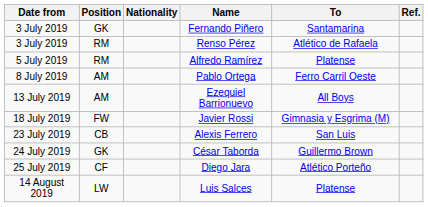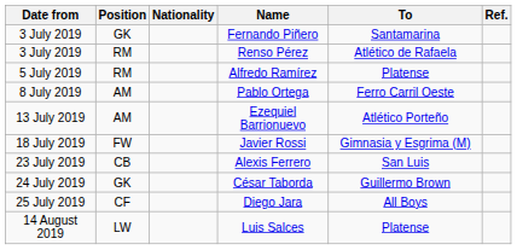 <table class="wikitable" style="text-align:center; font-size:90%; ">
 <tr>
 <th style="background:#; color:#; width:100px;">Date from</th>
 <th style="background:#; color:#; width:50px;">Position</th>
 <th style="background:#; color:#; width:50px;">Nationality</th>
 <th style="background:#; color:#; width:125px;">Name</th>
 <th style="background:#; color:#; width:175px;">To</th>
 <th style="background:#; color:#; width:25px;">Ref.</th>
 </tr>
 <tr>
 <td>3 July 2019</td>
 <td>GK</td>
 <td></td>
 <td><a href='#'>Fernando Piñero</a></td>
 <td> <a href='#'>Santamarina</a></td>
 <td></td>
 </tr>
 <tr>
 <td>3 July 2019</td>
 <td>RM</td>
 <td></td>
 <td><a href='#'>Renso Pérez</a></td>
 <td> <a href='#'>Atlético de Rafaela</a></td>
 <td></td>
 </tr>
 <tr>
 <td>5 July 2019</td>
 <td>RM</td>
 <td></td>
 <td><a href='#'>Alfredo Ramírez</a></td>
 <td> <a href='#'>Platense</a></td>
 <td></td>
 </tr>
 <tr>
 <td>8 July 2019</td>
 <td>AM</td>
 <td></td>
 <td><a href='#'>Pablo Ortega</a></td>
 <td> <a href='#'>Ferro Carril Oeste</a></td>
 <td></td>
 </tr>
 <tr>
 <td>13 July 2019</td>
 <td>AM</td>
 <td></td>
 <td><a href='#'>Ezequiel Barrionuevo</a></td>
-<td> <a href='#'>All Boys</a></td>
+<td> <a href='#'>Atlético Porteño</a></td>
 <td></td>
 </tr>
 <tr>
 <td>18 July 2019</td>
 <td>FW</td>
 <td></td>
 <td><a href='#'>Javier Rossi</a></td>
 <td> <a href='#'>Gimnasia y Esgrima (M)</a></td>
 <td></td>
 </tr>
 <tr>
 <td>23 July 2019</td>
 <td>CB</td>
 <td></td>
 <td><a href='#'>Alexis Ferrero</a></td>
 <td> <a href='#'>San Luis</a></td>
 <td></td>
 </tr>
 <tr>
 <td>24 July 2019</td>
 <td>GK</td>
 <td></td>
 <td><a href='#'>César Taborda</a></td>
 <td> <a href='#'>Guillermo Brown</a></td>
 <td></td>
 </tr>
 <tr>
 <td>25 July 2019</td>
 <td>CF</td>
 <td></td>
 <td><a href='#'>Diego Jara</a></td>
-<td> <a href='#'>Atlético Porteño</a></td>
+<td> <a href='#'>All Boys</a></td>
 <td></td>
 </tr>
 <tr>
 <td>14 August 2019</td>
 <td>LW</td>
 <td></td>
 <td><a href='#'>Luis Salces</a></td>
 <td> <a href='#'>Platense</a></td>
 <td></td>
 </tr>
 </table>
